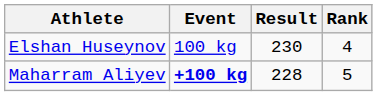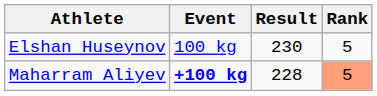 <table class="wikitable">
 <tr>
 <th>Athlete</th>
 <th>Event</th>
 <th>Result</th>
 <th>Rank</th>
 </tr>
 <tr align=center>
 <td align=left><a href='#'>Elshan Huseynov</a></td>
 <td align=left><a href='#'>100 kg</a></td>
 <td>230</td>
-<td>4</td>
+<td>5</td>
 </tr>
 <tr align=center>
 <td align=left><a href='#'>Maharram Aliyev</a></td>
 <td align=left><strong><a href='#'>+100 kg</a></strong></td>
 <td>228</td>
-<td>5</td>
+<td style="background: lightsalmon;">5</td>
 </tr>
 </table>
